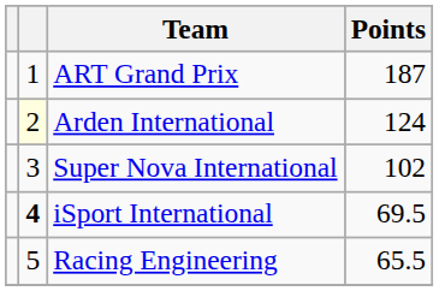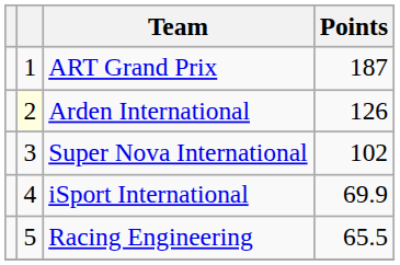 <table class="wikitable" style="font-size: 85%;">
 <tr>
 <th></th>
 <th></th>
 <th>Team</th>
 <th>Points</th>
 </tr>
 <tr>
 <td align="left"></td>
 <td align="center">1</td>
 <td> <a href='#'>ART Grand Prix</a></td>
 <td align="right">187</td>
 </tr>
 <tr>
 <td align="left"></td>
 <td align="center" style="background: lightyellow;">2</td>
 <td> <a href='#'>Arden International</a></td>
-<td align="right">124</td>
+<td align="right">126</td>
 </tr>
 <tr>
 <td align="left"></td>
 <td align="center">3</td>
 <td> <a href='#'>Super Nova International</a></td>
 <td align="right">102</td>
 </tr>
 <tr>
 <td align="left"></td>
-<td align="center"><strong>4</strong></td>
+<td align="center">4</td>
 <td> <a href='#'>iSport International</a></td>
-<td align="right">69.5</td>
+<td align="right">69.9</td>
 </tr>
 <tr>
 <td align="left"></td>
 <td align="center">5</td>
 <td> <a href='#'>Racing Engineering</a></td>
 <td align="right">65.5</td>
 </tr>
 <tr>
 </tr>
 </table>
